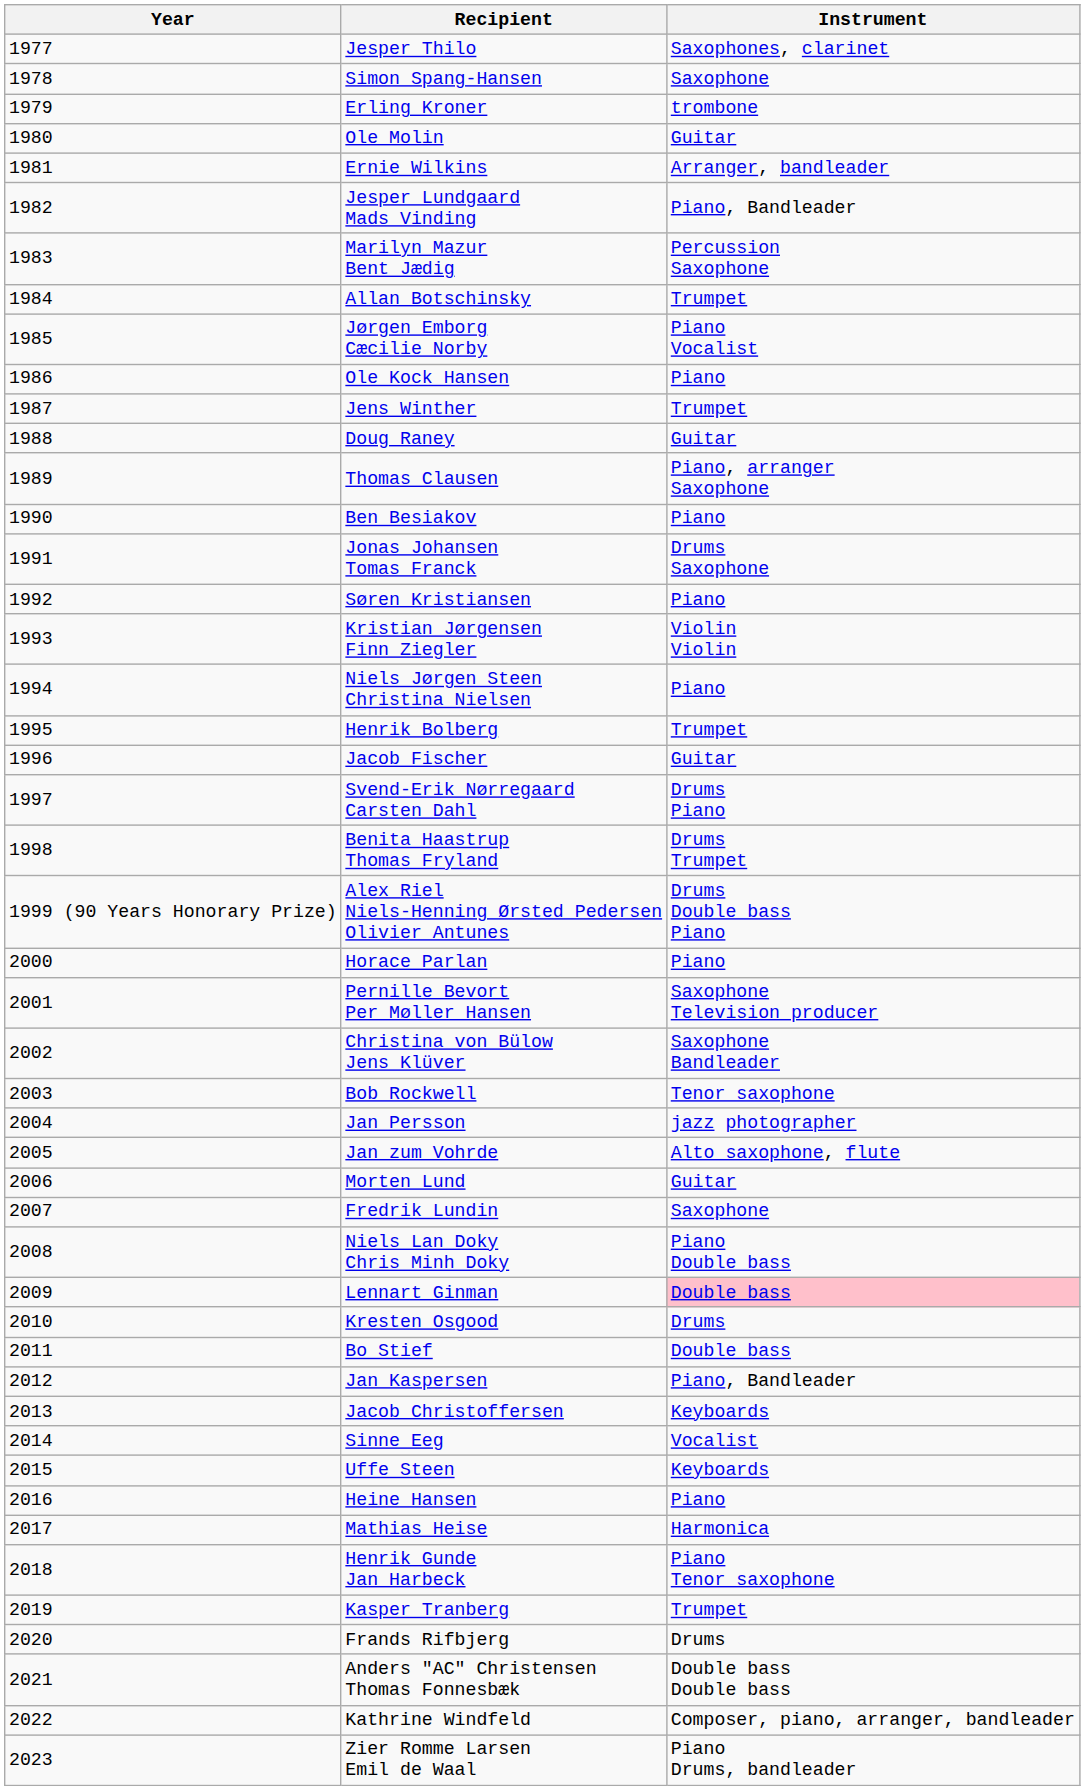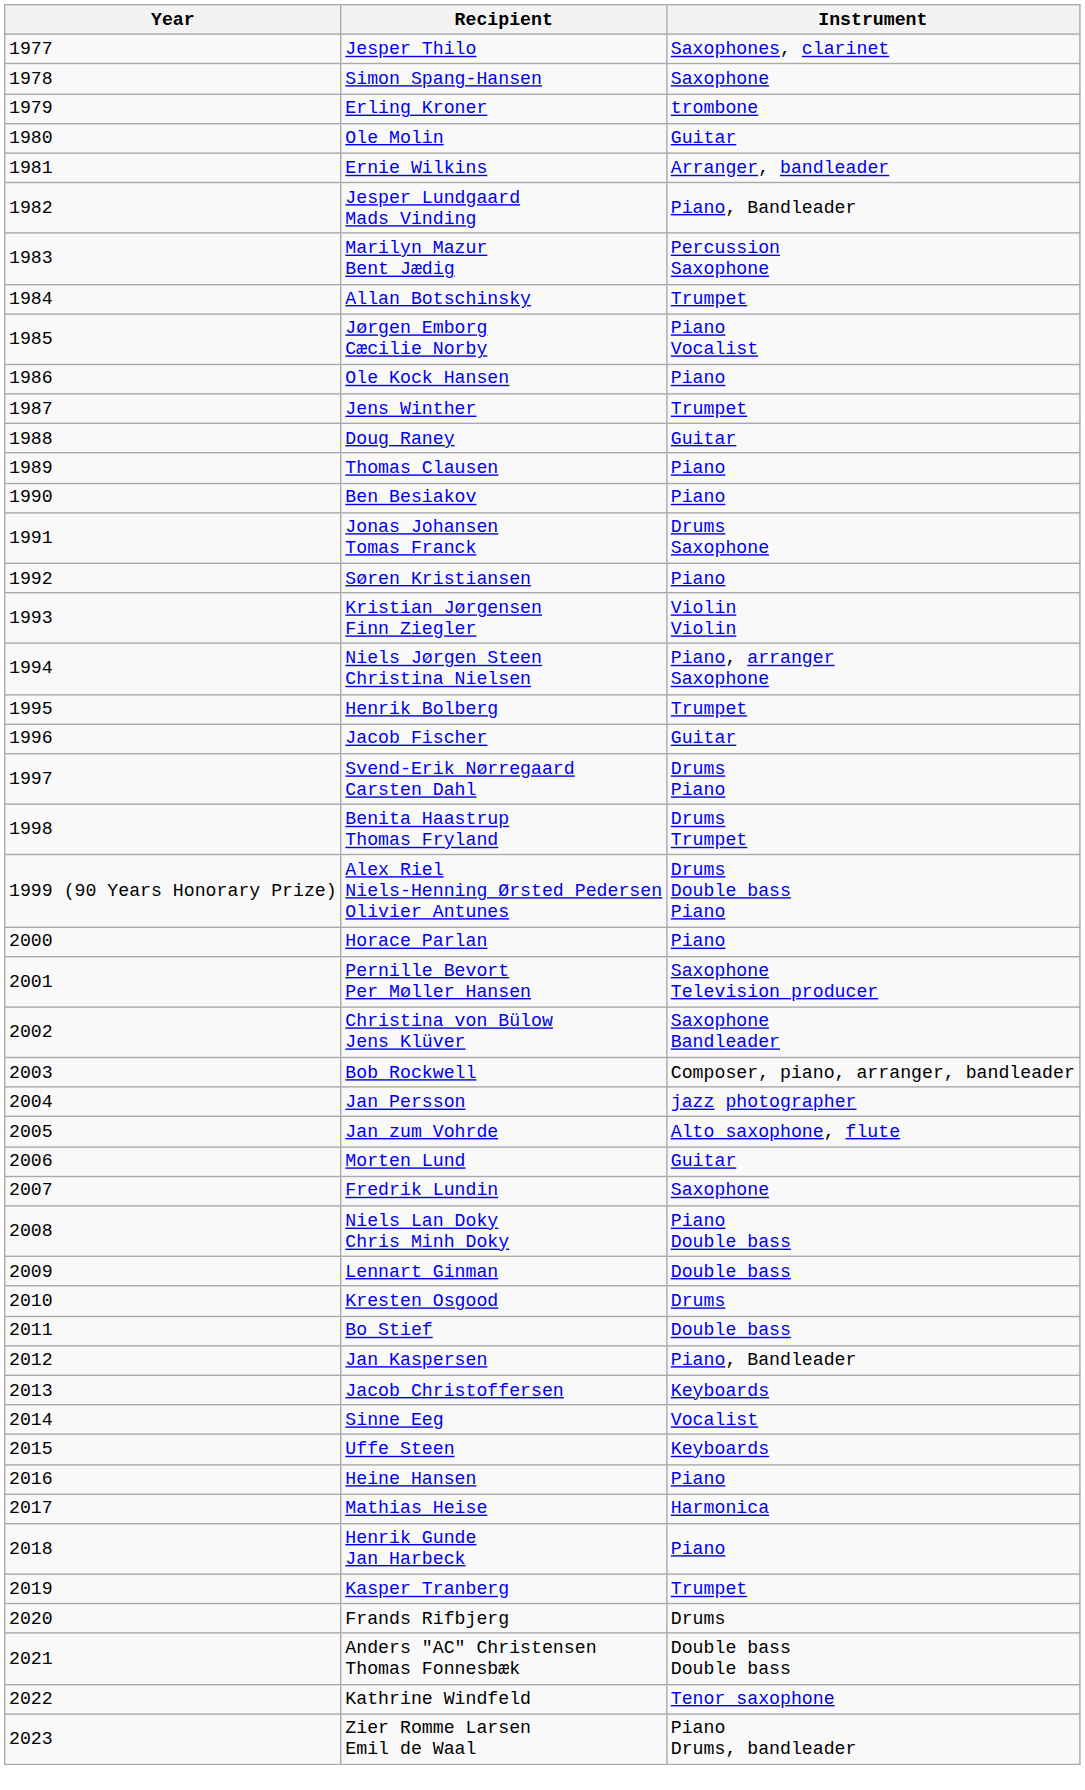 <table class="wikitable">
 <tr>
 <th>Year</th>
 <th>Recipient</th>
 <th>Instrument</th>
 </tr>
 <tr>
 <td>1977</td>
 <td><a href='#'>Jesper Thilo</a></td>
 <td><a href='#'>Saxophones</a>, <a href='#'>clarinet</a></td>
 </tr>
 <tr>
 <td>1978</td>
 <td><a href='#'>Simon Spang-Hansen</a></td>
 <td><a href='#'>Saxophone</a></td>
 </tr>
 <tr>
 <td>1979</td>
 <td><a href='#'>Erling Kroner</a></td>
 <td><a href='#'>trombone</a></td>
 </tr>
 <tr>
 <td>1980</td>
 <td><a href='#'>Ole Molin</a></td>
 <td><a href='#'>Guitar</a></td>
 </tr>
 <tr>
 <td>1981</td>
 <td><a href='#'>Ernie Wilkins</a></td>
 <td><a href='#'>Arranger</a>, <a href='#'>bandleader</a></td>
 </tr>
 <tr>
 <td>1982</td>
 <td><a href='#'>Jesper Lundgaard</a><br><a href='#'>Mads Vinding</a></td>
 <td><a href='#'>Piano</a>, Bandleader</td>
 </tr>
 <tr>
 <td>1983</td>
 <td><a href='#'>Marilyn Mazur</a><br><a href='#'>Bent Jædig</a></td>
 <td><a href='#'>Percussion</a><br><a href='#'>Saxophone</a></td>
 </tr>
 <tr>
 <td>1984</td>
 <td><a href='#'>Allan Botschinsky</a></td>
 <td><a href='#'>Trumpet</a></td>
 </tr>
 <tr>
 <td>1985</td>
 <td><a href='#'>Jørgen Emborg</a><br><a href='#'>Cæcilie Norby</a></td>
 <td><a href='#'>Piano</a><br><a href='#'>Vocalist</a></td>
 </tr>
 <tr>
 <td>1986</td>
 <td><a href='#'>Ole Kock Hansen</a></td>
 <td><a href='#'>Piano</a></td>
 </tr>
 <tr>
 <td>1987</td>
 <td><a href='#'>Jens Winther</a></td>
 <td><a href='#'>Trumpet</a></td>
 </tr>
 <tr>
 <td>1988</td>
 <td><a href='#'>Doug Raney</a></td>
 <td><a href='#'>Guitar</a></td>
 </tr>
 <tr>
 <td>1989</td>
 <td><a href='#'>Thomas Clausen</a></td>
-<td><a href='#'>Piano</a>, <a href='#'>arranger</a><br><a href='#'>Saxophone</a></td>
+<td><a href='#'>Piano</a></td>
 </tr>
 <tr>
 <td>1990</td>
 <td><a href='#'>Ben Besiakov</a></td>
 <td><a href='#'>Piano</a></td>
 </tr>
 <tr>
 <td>1991</td>
 <td><a href='#'>Jonas Johansen</a> <br><a href='#'>Tomas Franck</a></td>
 <td><a href='#'>Drums</a><br><a href='#'>Saxophone</a></td>
 </tr>
 <tr>
 <td>1992</td>
 <td><a href='#'>Søren Kristiansen</a></td>
 <td><a href='#'>Piano</a></td>
 </tr>
 <tr>
 <td>1993</td>
 <td><a href='#'>Kristian Jørgensen</a><br><a href='#'>Finn Ziegler</a></td>
 <td><a href='#'>Violin</a><br><a href='#'>Violin</a></td>
 </tr>
 <tr>
 <td>1994</td>
 <td><a href='#'>Niels Jørgen Steen</a><br><a href='#'>Christina Nielsen</a></td>
-<td><a href='#'>Piano</a></td>
+<td><a href='#'>Piano</a>, <a href='#'>arranger</a><br><a href='#'>Saxophone</a></td>
 </tr>
 <tr>
 <td>1995</td>
 <td><a href='#'>Henrik Bolberg</a></td>
 <td><a href='#'>Trumpet</a></td>
 </tr>
 <tr>
 <td>1996</td>
 <td><a href='#'>Jacob Fischer</a></td>
 <td><a href='#'>Guitar</a></td>
 </tr>
 <tr>
 <td>1997</td>
 <td><a href='#'>Svend-Erik Nørregaard</a><br><a href='#'>Carsten Dahl</a></td>
 <td><a href='#'>Drums</a><br><a href='#'>Piano</a></td>
 </tr>
 <tr>
 <td>1998</td>
 <td><a href='#'>Benita Haastrup</a><br><a href='#'>Thomas Fryland</a></td>
 <td><a href='#'>Drums</a><br><a href='#'>Trumpet</a></td>
 </tr>
 <tr>
 <td>1999 (90 Years Honorary Prize)</td>
 <td><a href='#'>Alex Riel</a><br><a href='#'>Niels-Henning Ørsted Pedersen</a><br><a href='#'>Olivier Antunes</a></td>
 <td><a href='#'>Drums</a><br><a href='#'>Double bass</a><br><a href='#'>Piano</a></td>
 </tr>
 <tr>
 <td>2000</td>
 <td><a href='#'>Horace Parlan</a></td>
 <td><a href='#'>Piano</a></td>
 </tr>
 <tr>
 <td>2001</td>
 <td><a href='#'>Pernille Bevort</a><br><a href='#'>Per Møller Hansen</a></td>
 <td><a href='#'>Saxophone</a><br><a href='#'>Television producer</a></td>
 </tr>
 <tr>
 <td>2002</td>
 <td><a href='#'>Christina von Bülow</a><br><a href='#'>Jens Klüver</a></td>
 <td><a href='#'>Saxophone</a><br><a href='#'>Bandleader</a></td>
 </tr>
 <tr>
 <td>2003</td>
 <td><a href='#'>Bob Rockwell</a></td>
-<td><a href='#'>Tenor saxophone</a></td>
+<td>Composer, piano, arranger, bandleader</td>
 </tr>
 <tr>
 <td>2004</td>
 <td><a href='#'>Jan Persson</a></td>
 <td><a href='#'>jazz</a> <a href='#'>photographer</a></td>
 </tr>
 <tr>
 <td>2005</td>
 <td><a href='#'>Jan zum Vohrde</a></td>
 <td><a href='#'>Alto saxophone</a>, <a href='#'>flute</a></td>
 </tr>
 <tr>
 <td>2006</td>
 <td><a href='#'>Morten Lund</a></td>
 <td><a href='#'>Guitar</a></td>
 </tr>
 <tr>
 <td>2007</td>
 <td><a href='#'>Fredrik Lundin</a></td>
 <td><a href='#'>Saxophone</a></td>
 </tr>
 <tr>
 <td>2008</td>
 <td><a href='#'>Niels Lan Doky</a><br><a href='#'>Chris Minh Doky</a></td>
 <td><a href='#'>Piano</a><br><a href='#'>Double bass</a></td>
 </tr>
 <tr>
 <td>2009</td>
 <td><a href='#'>Lennart Ginman</a></td>
-<td style="background: pink;"><a href='#'>Double bass</a></td>
+<td><a href='#'>Double bass</a></td>
 </tr>
 <tr>
 <td>2010</td>
 <td><a href='#'>Kresten Osgood</a></td>
 <td><a href='#'>Drums</a></td>
 </tr>
 <tr>
 <td>2011</td>
 <td><a href='#'>Bo Stief</a></td>
 <td><a href='#'>Double bass</a></td>
 </tr>
 <tr>
 <td>2012</td>
 <td><a href='#'>Jan Kaspersen</a></td>
 <td><a href='#'>Piano</a>, Bandleader</td>
 </tr>
 <tr>
 <td>2013</td>
 <td><a href='#'>Jacob Christoffersen</a></td>
 <td><a href='#'>Keyboards</a></td>
 </tr>
 <tr>
 <td>2014</td>
 <td><a href='#'>Sinne Eeg</a></td>
 <td><a href='#'>Vocalist</a></td>
 </tr>
 <tr>
 <td>2015</td>
 <td><a href='#'>Uffe Steen</a></td>
 <td><a href='#'>Keyboards</a></td>
 </tr>
 <tr>
 <td>2016</td>
 <td><a href='#'>Heine Hansen</a></td>
 <td><a href='#'>Piano</a></td>
 </tr>
 <tr>
 <td>2017</td>
 <td><a href='#'>Mathias Heise</a></td>
 <td><a href='#'>Harmonica</a></td>
 </tr>
 <tr>
 <td>2018</td>
 <td><a href='#'>Henrik Gunde</a><br><a href='#'>Jan Harbeck</a></td>
-<td><a href='#'>Piano</a><br><a href='#'>Tenor saxophone</a></td>
+<td><a href='#'>Piano</a></td>
 </tr>
 <tr>
 <td>2019</td>
 <td><a href='#'>Kasper Tranberg</a></td>
 <td><a href='#'>Trumpet</a></td>
 </tr>
 <tr>
 <td>2020</td>
 <td>Frands Rifbjerg</td>
 <td>Drums</td>
 </tr>
 <tr>
 <td>2021</td>
 <td>Anders "AC" Christensen<br>Thomas Fonnesbæk</td>
 <td>Double bass<br>Double bass</td>
 </tr>
 <tr>
 <td>2022</td>
 <td>Kathrine Windfeld</td>
-<td>Composer, piano, arranger, bandleader</td>
+<td><a href='#'>Tenor saxophone</a></td>
 </tr>
 <tr>
 <td>2023</td>
 <td>Zier Romme Larsen<br>Emil de Waal</td>
 <td>Piano<br>Drums, bandleader</td>
 </tr>
 </table>
